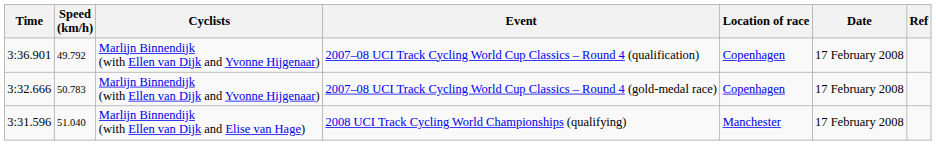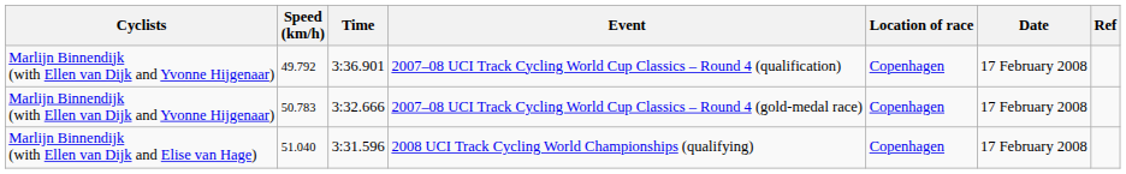 <table class="wikitable">
 <tr>
+<th>Cyclists</th>
+<th>Speed<br>(km/h)</th>
 <th>Time</th>
-<th>Speed<br>(km/h)</th>
-<th>Cyclists</th>
 <th>Event</th>
 <th>Location of race</th>
 <th>Date</th>
 <th>Ref</th>
 </tr>
 <tr>
+<td><a href='#'>Marlijn Binnendijk</a><br>(with <a href='#'>Ellen van Dijk</a> and <a href='#'>Yvonne Hijgenaar</a>)</td>
+<td><small>49.792</small></td>
 <td>3:36.901</td>
-<td><small>49.792</small></td>
-<td><a href='#'>Marlijn Binnendijk</a><br>(with <a href='#'>Ellen van Dijk</a> and <a href='#'>Yvonne Hijgenaar</a>)</td>
 <td><a href='#'>2007–08 UCI Track Cycling World Cup Classics – Round 4</a> (qualification)</td>
 <td> <a href='#'>Copenhagen</a></td>
 <td>17 February 2008</td>
 <td></td>
 </tr>
 <tr>
+<td><a href='#'>Marlijn Binnendijk</a><br>(with <a href='#'>Ellen van Dijk</a> and <a href='#'>Yvonne Hijgenaar</a>)</td>
+<td><small>50.783</small></td>
 <td>3:32.666</td>
-<td><small>50.783</small></td>
-<td><a href='#'>Marlijn Binnendijk</a><br>(with <a href='#'>Ellen van Dijk</a> and <a href='#'>Yvonne Hijgenaar</a>)</td>
 <td><a href='#'>2007–08 UCI Track Cycling World Cup Classics – Round 4</a> (gold-medal race)</td>
 <td> <a href='#'>Copenhagen</a></td>
 <td>17 February 2008</td>
 <td></td>
 </tr>
 <tr>
+<td><a href='#'>Marlijn Binnendijk</a><br>(with <a href='#'>Ellen van Dijk</a> and <a href='#'>Elise van Hage</a>)</td>
+<td><small>51.040</small></td>
 <td>3:31.596</td>
-<td><small>51.040</small></td>
-<td><a href='#'>Marlijn Binnendijk</a><br>(with <a href='#'>Ellen van Dijk</a> and <a href='#'>Elise van Hage</a>)</td>
 <td><a href='#'>2008 UCI Track Cycling World Championships</a> (qualifying)</td>
-<td> <a href='#'>Manchester</a></td>
+<td> <a href='#'>Copenhagen</a></td>
 <td>17 February 2008</td>
 <td></td>
 </tr>
 </table>
